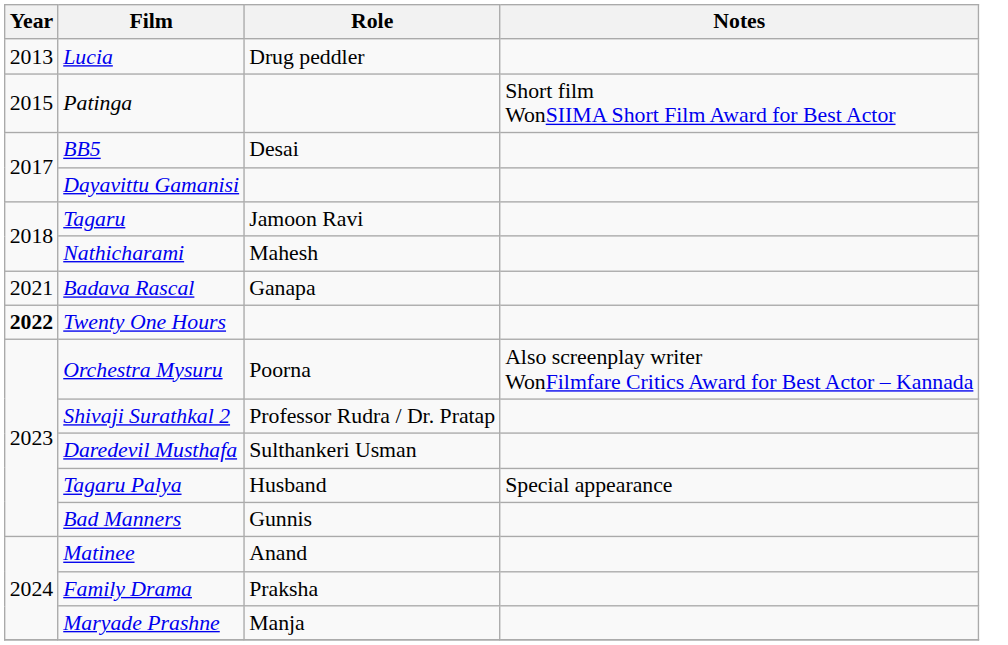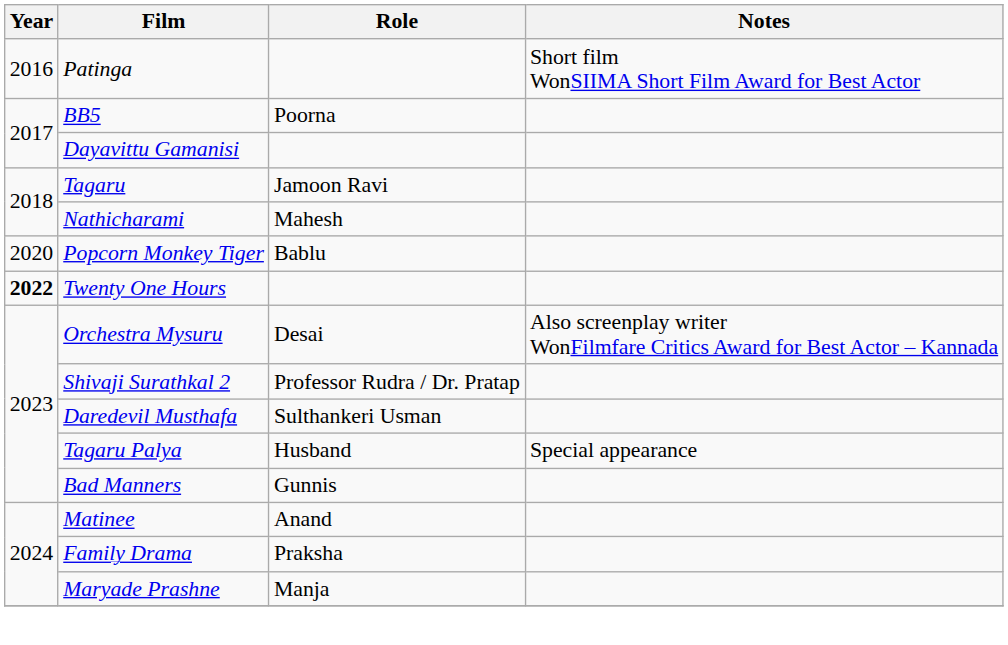 <table class="wikitable sortable">
 <tr>
 <th>Year</th>
 <th>Film</th>
 <th>Role</th>
 <th>Notes</th>
 </tr>
 <tr>
-<td>2013</td>
-<td><em><a href='#'>Lucia</a></em></td>
-<td>Drug peddler</td>
-<td></td>
-</tr>
-<tr>
-<td>2015</td>
+<td>2016</td>
 <td><em>Patinga</em></td>
 <td></td>
 <td>Short film<br>Won<a href='#'>SIIMA Short Film Award for Best Actor</a></td>
 </tr>
 <tr>
 <td rowspan="2">2017</td>
 <td><em><a href='#'>BB5</a></em></td>
-<td>Desai</td>
+<td>Poorna</td>
 <td></td>
 </tr>
 <tr>
 <td><em><a href='#'>Dayavittu Gamanisi</a></em></td>
 <td></td>
 <td></td>
 </tr>
 <tr>
 <td rowspan="2">2018</td>
 <td><em><a href='#'>Tagaru</a></em></td>
 <td>Jamoon Ravi</td>
 <td></td>
 </tr>
 <tr>
 <td><em><a href='#'>Nathicharami</a></em></td>
 <td>Mahesh</td>
 <td></td>
 </tr>
 <tr>
-<td>2021</td>
-<td><em><a href='#'>Badava Rascal</a></em></td>
-<td>Ganapa</td>
+<td>2020</td>
+<td><em><a href='#'>Popcorn Monkey Tiger</a></em></td>
+<td>Bablu</td>
 <td></td>
 </tr>
 <tr>
 <td><strong>2022</strong></td>
 <td><em><a href='#'>Twenty One Hours</a></em></td>
 <td></td>
 <td></td>
 </tr>
 <tr>
 <td rowspan="5">2023</td>
 <td><em><a href='#'>Orchestra Mysuru</a></em></td>
-<td>Poorna</td>
+<td>Desai</td>
 <td>Also screenplay writer<br>Won<a href='#'>Filmfare Critics Award for Best Actor – Kannada</a></td>
 </tr>
 <tr>
 <td><em><a href='#'>Shivaji Surathkal 2</a></em></td>
 <td>Professor Rudra / Dr. Pratap</td>
 <td></td>
 </tr>
 <tr>
 <td><em><a href='#'>Daredevil Musthafa</a></em></td>
 <td>Sulthankeri Usman</td>
 <td></td>
 </tr>
 <tr>
 <td><em><a href='#'>Tagaru Palya</a></em></td>
 <td>Husband</td>
 <td>Special appearance</td>
 </tr>
 <tr>
 <td><em><a href='#'>Bad Manners</a></em></td>
 <td>Gunnis</td>
 <td></td>
 </tr>
 <tr>
 <td rowspan="3">2024</td>
 <td><em><a href='#'>Matinee</a></em></td>
 <td>Anand</td>
 <td></td>
 </tr>
 <tr>
 <td><em><a href='#'>Family Drama</a></em></td>
 <td>Praksha</td>
 <td></td>
 </tr>
 <tr>
 <td><em><a href='#'>Maryade Prashne</a></em></td>
 <td>Manja</td>
 <td></td>
 </tr>
 <tr>
 </tr>
 </table>
